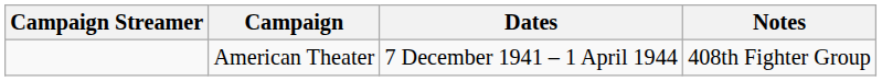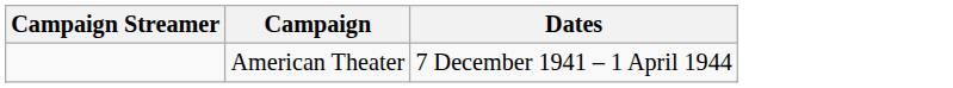 <table class="wikitable">
 <tr>
 <th>Campaign Streamer</th>
 <th>Campaign</th>
 <th>Dates</th>
-<th>Notes</th>
 </tr>
 <tr>
 <td></td>
 <td>American Theater</td>
 <td>7 December 1941 – 1 April 1944</td>
-<td>408th Fighter Group</td>
 </tr>
 </table>
